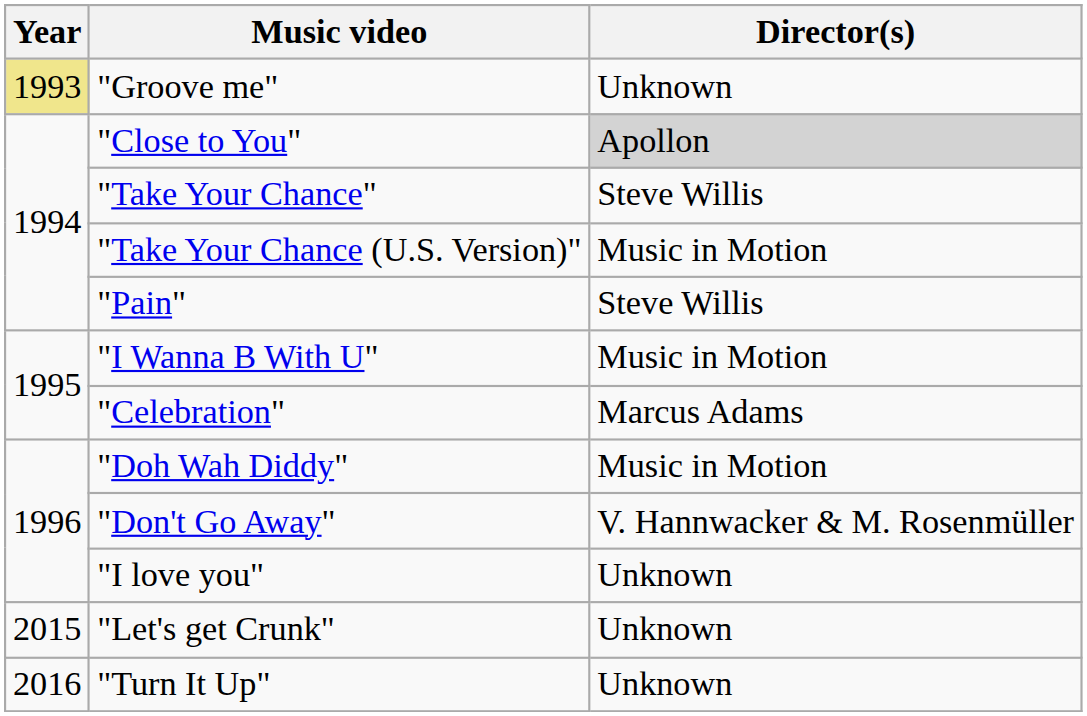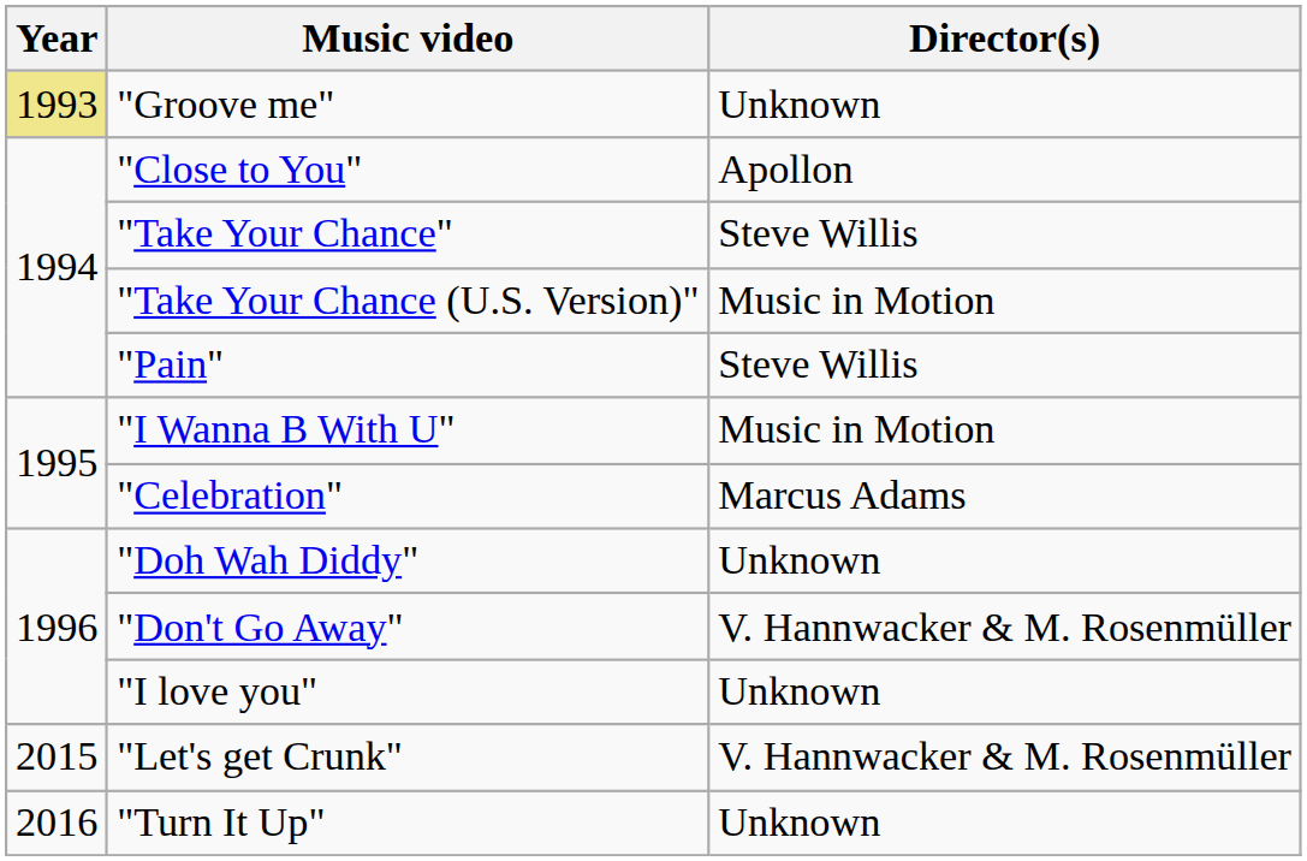 <table class="wikitable">
 <tr>
 <th>Year</th>
 <th>Music video</th>
 <th>Director(s)</th>
 </tr>
 <tr>
 <td style="background: khaki;">1993</td>
 <td>"Groove me"</td>
 <td>Unknown</td>
 </tr>
 <tr>
 <td rowspan="4">1994</td>
 <td>"<a href='#'>Close to You</a>"</td>
-<td style="background: lightgrey;">Apollon</td>
+<td>Apollon</td>
 </tr>
 <tr>
 <td>"<a href='#'>Take Your Chance</a>"</td>
 <td>Steve Willis</td>
 </tr>
 <tr>
 <td>"<a href='#'>Take Your Chance</a> (U.S. Version)"</td>
 <td>Music in Motion</td>
 </tr>
 <tr>
 <td>"<a href='#'>Pain</a>"</td>
 <td>Steve Willis</td>
 </tr>
 <tr>
 <td rowspan="2">1995</td>
 <td>"<a href='#'>I Wanna B With U</a>"</td>
 <td>Music in Motion</td>
 </tr>
 <tr>
 <td>"<a href='#'>Celebration</a>"</td>
 <td>Marcus Adams</td>
 </tr>
 <tr>
 <td rowspan="3">1996</td>
 <td>"<a href='#'>Doh Wah Diddy</a>"</td>
-<td>Music in Motion</td>
+<td>Unknown</td>
 </tr>
 <tr>
 <td>"<a href='#'>Don't Go Away</a>"</td>
 <td>V. Hannwacker & M. Rosenmüller</td>
 </tr>
 <tr>
 <td>"I love you"</td>
 <td>Unknown</td>
 </tr>
 <tr>
 <td>2015</td>
 <td>"Let's get Crunk"</td>
-<td>Unknown</td>
+<td>V. Hannwacker & M. Rosenmüller</td>
 </tr>
 <tr>
 <td>2016</td>
 <td>"Turn It Up"</td>
 <td>Unknown</td>
 </tr>
 </table>
